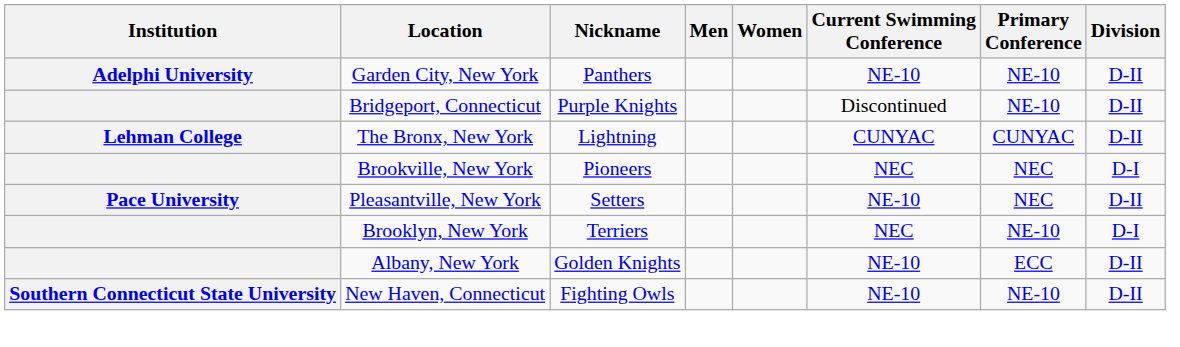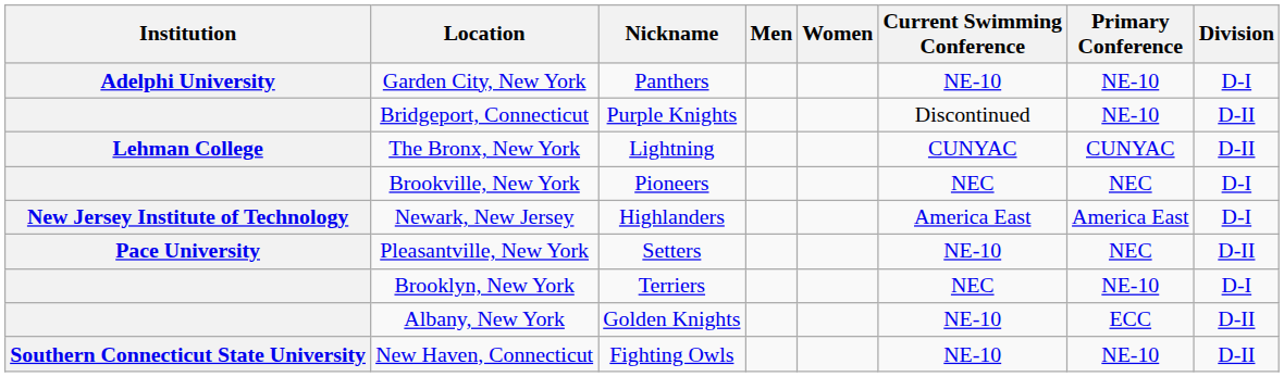 <table class="wikitable sortable" style="text-align: center">
 <tr>
 <th>Institution</th>
 <th>Location</th>
 <th>Nickname</th>
 <th>Men</th>
 <th>Women</th>
 <th>Current Swimming<br>Conference</th>
 <th>Primary<br>Conference</th>
 <th>Division</th>
 </tr>
 <tr>
 <th><a href='#'>Adelphi University</a></th>
 <td><a href='#'>Garden City, New York</a></td>
 <td><a href='#'>Panthers</a></td>
 <td></td>
 <td></td>
 <td><a href='#'>NE-10</a></td>
 <td><a href='#'>NE-10</a></td>
-<td><a href='#'>D-II</a></td>
+<td><a href='#'>D-I</a></td>
 </tr>
 <tr>
 <th></th>
 <td><a href='#'>Bridgeport, Connecticut</a></td>
 <td><a href='#'>Purple Knights</a></td>
 <td></td>
 <td></td>
 <td>Discontinued</td>
 <td><a href='#'>NE-10</a></td>
 <td><a href='#'>D-II</a></td>
 </tr>
 <tr>
 <th><a href='#'>Lehman College</a></th>
 <td><a href='#'>The Bronx, New York</a></td>
 <td><a href='#'>Lightning</a></td>
 <td></td>
 <td></td>
 <td><a href='#'>CUNYAC</a></td>
 <td><a href='#'>CUNYAC</a></td>
 <td><a href='#'>D-II</a></td>
 </tr>
 <tr>
 <th></th>
 <td><a href='#'>Brookville, New York</a></td>
 <td><a href='#'>Pioneers</a></td>
 <td></td>
 <td></td>
 <td><a href='#'>NEC</a></td>
 <td><a href='#'>NEC</a></td>
+<td><a href='#'>D-I</a></td>
+</tr>
+<tr>
+<th><a href='#'>New Jersey Institute of Technology</a></th>
+<td><a href='#'>Newark, New Jersey</a></td>
+<td><a href='#'>Highlanders</a></td>
+<td></td>
+<td></td>
+<td><a href='#'>America East</a></td>
+<td><a href='#'>America East</a></td>
 <td><a href='#'>D-I</a></td>
 </tr>
 <tr>
 <th><a href='#'>Pace University</a></th>
 <td><a href='#'>Pleasantville, New York</a></td>
 <td><a href='#'>Setters</a></td>
 <td></td>
 <td></td>
 <td><a href='#'>NE-10</a></td>
 <td><a href='#'>NEC</a></td>
 <td><a href='#'>D-II</a></td>
 </tr>
 <tr>
 <th></th>
 <td><a href='#'>Brooklyn, New York</a></td>
 <td><a href='#'>Terriers</a></td>
 <td></td>
 <td></td>
 <td><a href='#'>NEC</a></td>
 <td><a href='#'>NE-10</a></td>
 <td><a href='#'>D-I</a></td>
 </tr>
 <tr>
 <th></th>
 <td><a href='#'>Albany, New York</a></td>
 <td nowrap><a href='#'>Golden Knights</a></td>
 <td></td>
 <td></td>
 <td><a href='#'>NE-10</a></td>
 <td><a href='#'>ECC</a></td>
 <td><a href='#'>D-II</a></td>
 </tr>
 <tr>
 <th><a href='#'>Southern Connecticut State University</a></th>
 <td><a href='#'>New Haven, Connecticut</a></td>
 <td><a href='#'>Fighting Owls</a></td>
 <td></td>
 <td></td>
 <td><a href='#'>NE-10</a></td>
 <td><a href='#'>NE-10</a></td>
 <td><a href='#'>D-II</a></td>
 </tr>
 </table>
